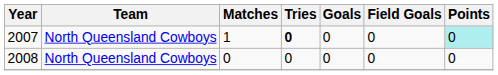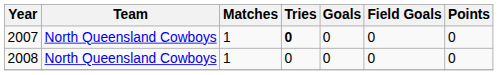 <table class="wikitable">
 <tr>
 <th>Year</th>
 <th>Team</th>
 <th>Matches</th>
 <th>Tries</th>
 <th>Goals</th>
 <th>Field Goals</th>
 <th>Points</th>
 </tr>
 <tr>
 <td>2007</td>
 <td> <a href='#'>North Queensland Cowboys</a></td>
 <td>1</td>
 <td><strong>0</strong></td>
 <td>0</td>
 <td>0</td>
-<td style="background: paleturquoise;">0</td>
+<td>0</td>
 </tr>
 <tr>
 <td>2008</td>
 <td> <a href='#'>North Queensland Cowboys</a></td>
-<td>0</td>
+<td>1</td>
 <td>0</td>
 <td>0</td>
 <td>0</td>
 <td>0</td>
 </tr>
 <tr>
 </tr>
 </table>
